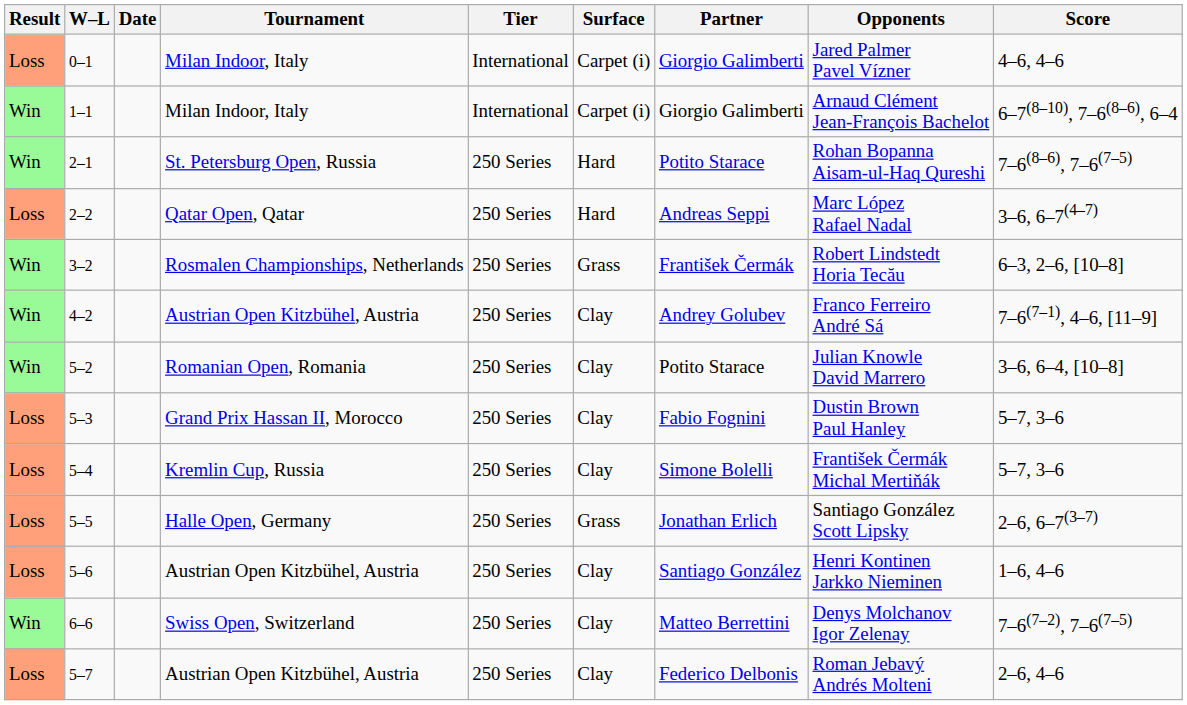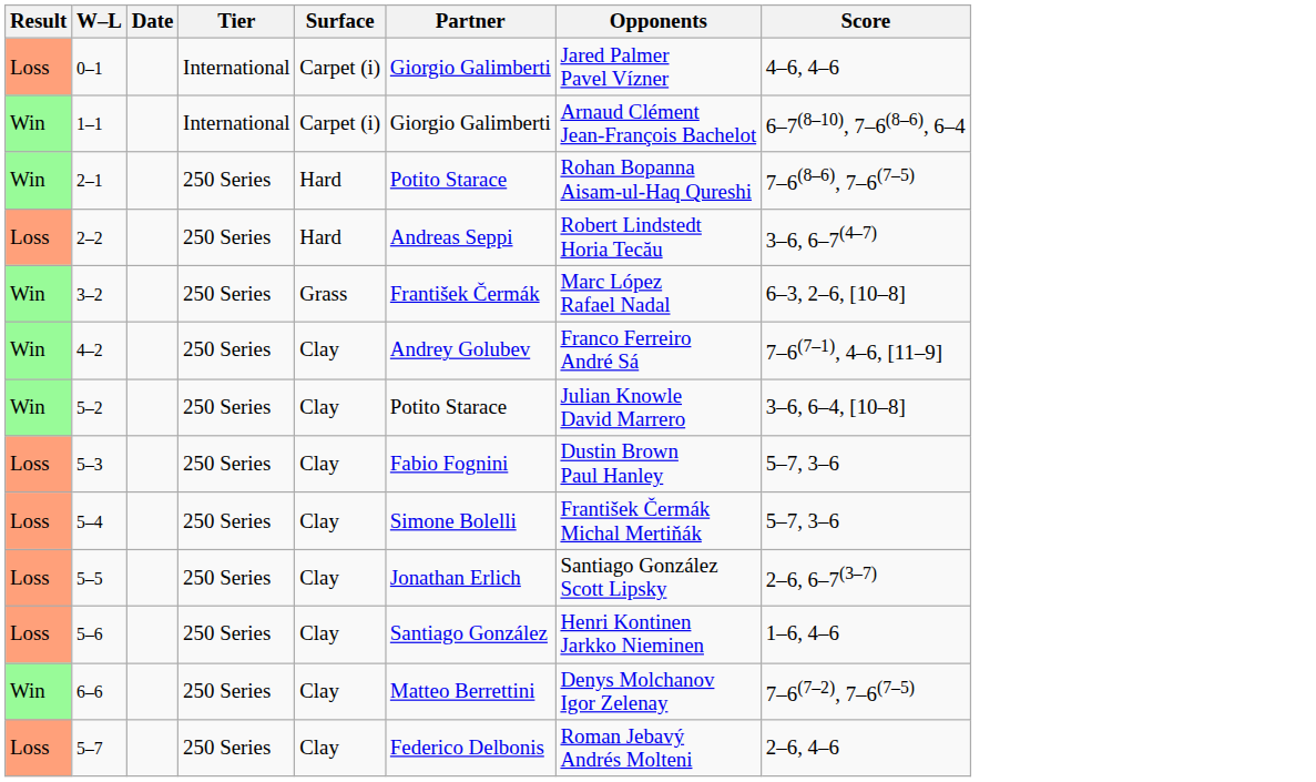 <table class="sortable wikitable">
 <tr>
 <th>Result</th>
 <th class="unsortable">W–L</th>
 <th>Date</th>
-<th>Tournament</th>
 <th>Tier</th>
 <th>Surface</th>
 <th>Partner</th>
 <th>Opponents</th>
 <th class="unsortable">Score</th>
 </tr>
 <tr>
 <td bgcolor=FFA07A>Loss</td>
 <td><small>0–1</small></td>
 <td><a href='#'></a></td>
-<td><a href='#'>Milan Indoor</a>, Italy</td>
 <td>International</td>
 <td>Carpet (i)</td>
 <td> <a href='#'>Giorgio Galimberti</a></td>
 <td> <a href='#'>Jared Palmer</a><br> <a href='#'>Pavel Vízner</a></td>
 <td>4–6, 4–6</td>
 </tr>
 <tr>
 <td bgcolor=98FB98>Win</td>
 <td><small>1–1</small></td>
 <td><a href='#'></a></td>
-<td>Milan Indoor, Italy</td>
 <td>International</td>
 <td>Carpet (i)</td>
 <td> Giorgio Galimberti</td>
 <td> <a href='#'>Arnaud Clément</a><br> <a href='#'>Jean-François Bachelot</a></td>
 <td>6–7<sup>(8–10)</sup>, 7–6<sup>(8–6)</sup>, 6–4</td>
 </tr>
 <tr>
 <td bgcolor=98FB98>Win</td>
 <td><small>2–1</small></td>
 <td><a href='#'></a></td>
-<td><a href='#'>St. Petersburg Open</a>, Russia</td>
 <td>250 Series</td>
 <td>Hard</td>
 <td> <a href='#'>Potito Starace</a></td>
 <td> <a href='#'>Rohan Bopanna</a><br> <a href='#'>Aisam-ul-Haq Qureshi</a></td>
 <td>7–6<sup>(8–6)</sup>, 7–6<sup>(7–5)</sup></td>
 </tr>
 <tr>
 <td bgcolor=FFA07A>Loss</td>
 <td><small>2–2</small></td>
 <td><a href='#'></a></td>
-<td><a href='#'>Qatar Open</a>, Qatar</td>
 <td>250 Series</td>
 <td>Hard</td>
 <td> <a href='#'>Andreas Seppi</a></td>
-<td> <a href='#'>Marc López</a><br> <a href='#'>Rafael Nadal</a></td>
+<td> <a href='#'>Robert Lindstedt</a><br> <a href='#'>Horia Tecău</a></td>
 <td>3–6, 6–7<sup>(4–7)</sup></td>
 </tr>
 <tr>
 <td bgcolor=98FB98>Win</td>
 <td><small>3–2</small></td>
 <td><a href='#'></a></td>
-<td><a href='#'>Rosmalen Championships</a>, Netherlands</td>
 <td>250 Series</td>
 <td>Grass</td>
 <td> <a href='#'>František Čermák</a></td>
-<td> <a href='#'>Robert Lindstedt</a><br> <a href='#'>Horia Tecău</a></td>
+<td> <a href='#'>Marc López</a><br> <a href='#'>Rafael Nadal</a></td>
 <td>6–3, 2–6, [10–8]</td>
 </tr>
 <tr>
 <td bgcolor=98FB98>Win</td>
 <td><small>4–2</small></td>
 <td><a href='#'></a></td>
-<td><a href='#'>Austrian Open Kitzbühel</a>, Austria</td>
 <td>250 Series</td>
 <td>Clay</td>
 <td> <a href='#'>Andrey Golubev</a></td>
 <td> <a href='#'>Franco Ferreiro</a><br> <a href='#'>André Sá</a></td>
 <td>7–6<sup>(7–1)</sup>, 4–6, [11–9]</td>
 </tr>
 <tr>
 <td bgcolor=98FB98>Win</td>
 <td><small>5–2</small></td>
 <td><a href='#'></a></td>
-<td><a href='#'>Romanian Open</a>, Romania</td>
 <td>250 Series</td>
 <td>Clay</td>
 <td> Potito Starace</td>
 <td> <a href='#'>Julian Knowle</a><br> <a href='#'>David Marrero</a></td>
 <td>3–6, 6–4, [10–8]</td>
 </tr>
 <tr>
 <td bgcolor=FFA07A>Loss</td>
 <td><small>5–3</small></td>
 <td><a href='#'></a></td>
-<td><a href='#'>Grand Prix Hassan II</a>, Morocco</td>
 <td>250 Series</td>
 <td>Clay</td>
 <td> <a href='#'>Fabio Fognini</a></td>
 <td> <a href='#'>Dustin Brown</a><br> <a href='#'>Paul Hanley</a></td>
 <td>5–7, 3–6</td>
 </tr>
 <tr>
 <td bgcolor=FFA07A>Loss</td>
 <td><small>5–4</small></td>
 <td><a href='#'></a></td>
-<td><a href='#'>Kremlin Cup</a>, Russia</td>
 <td>250 Series</td>
 <td>Clay</td>
 <td> <a href='#'>Simone Bolelli</a></td>
 <td> <a href='#'>František Čermák</a><br> <a href='#'>Michal Mertiňák</a></td>
 <td>5–7, 3–6</td>
 </tr>
 <tr>
 <td bgcolor=FFA07A>Loss</td>
 <td><small>5–5</small></td>
 <td><a href='#'></a></td>
-<td><a href='#'>Halle Open</a>, Germany</td>
 <td>250 Series</td>
-<td>Grass</td>
+<td>Clay</td>
 <td> <a href='#'>Jonathan Erlich</a></td>
 <td> Santiago González<br> <a href='#'>Scott Lipsky</a></td>
 <td>2–6, 6–7<sup>(3–7)</sup></td>
 </tr>
 <tr>
 <td bgcolor=FFA07A>Loss</td>
 <td><small>5–6</small></td>
 <td><a href='#'></a></td>
-<td>Austrian Open Kitzbühel, Austria</td>
 <td>250 Series</td>
 <td>Clay</td>
 <td> <a href='#'>Santiago González</a></td>
 <td> <a href='#'>Henri Kontinen</a><br> <a href='#'>Jarkko Nieminen</a></td>
 <td>1–6, 4–6</td>
 </tr>
 <tr>
 <td bgcolor=98FB98>Win</td>
 <td><small>6–6</small></td>
 <td><a href='#'></a></td>
-<td><a href='#'>Swiss Open</a>, Switzerland</td>
 <td>250 Series</td>
 <td>Clay</td>
 <td> <a href='#'>Matteo Berrettini</a></td>
 <td> <a href='#'>Denys Molchanov</a><br> <a href='#'>Igor Zelenay</a></td>
 <td>7–6<sup>(7–2)</sup>, 7–6<sup>(7–5)</sup></td>
 </tr>
 <tr>
 <td bgcolor=FFA07A>Loss</td>
 <td><small>5–7</small></td>
 <td><a href='#'></a></td>
-<td>Austrian Open Kitzbühel, Austria</td>
 <td>250 Series</td>
 <td>Clay</td>
 <td> <a href='#'>Federico Delbonis</a></td>
 <td> <a href='#'>Roman Jebavý</a><br> <a href='#'>Andrés Molteni</a></td>
 <td>2–6, 4–6</td>
 </tr>
 </table>
